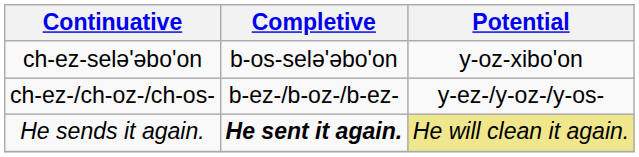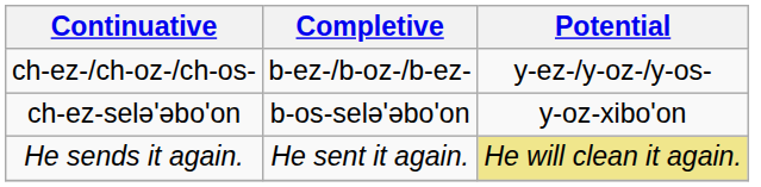 <table class="wikitable">
 <tr>
 <th><a href='#'>Continuative</a></th>
 <th><a href='#'>Completive</a></th>
 <th><a href='#'>Potential</a></th>
 </tr>
 <tr>
+<td align="center">ch-ez-/ch-oz-/ch-os-</td>
+<td align="center">b-ez-/b-oz-/b-ez-</td>
+<td align="center">y-ez-/y-oz-/y-os-</td>
+</tr>
+<tr>
 <td align="center">ch-ez-selə'əbo'on</td>
 <td align="center">b-os-selə'əbo'on</td>
 <td align="center">y-oz-xibo'on</td>
 </tr>
 <tr>
-<td align="center">ch-ez-/ch-oz-/ch-os-</td>
-<td align="center">b-ez-/b-oz-/b-ez-</td>
-<td align="center">y-ez-/y-oz-/y-os-</td>
-</tr>
-<tr>
 <td align="center"><em>He sends it again.</em></td>
-<td align="center"><strong><em>He sent it again.</em></strong></td>
+<td align="center"><em>He sent it again.</em></td>
 <td align="center" style="background: khaki;"><em>He will clean it again.</em></td>
 </tr>
 <tr>
 </tr>
 </table>
